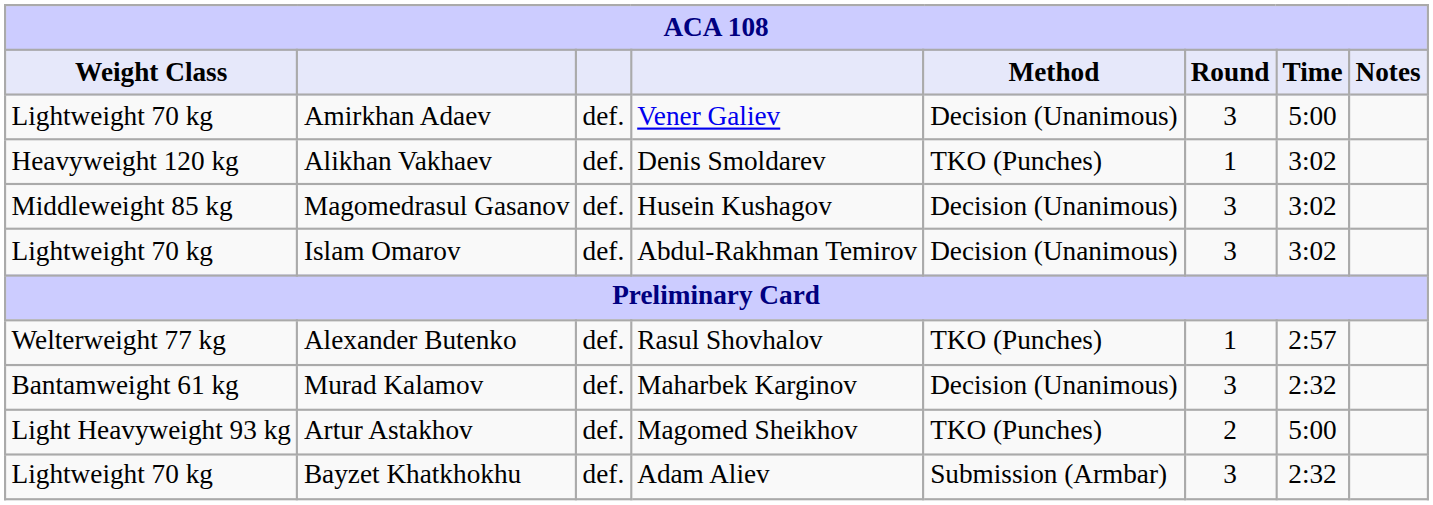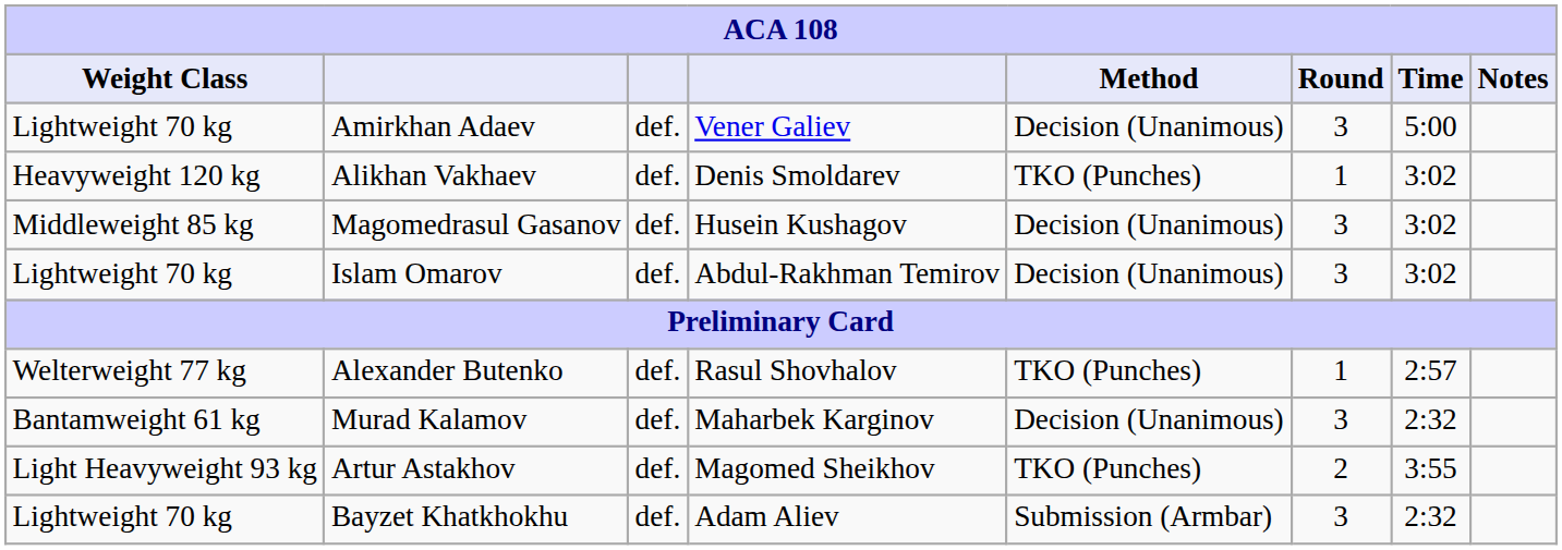 <table class="wikitable" style="font-size: 80%;">
 <tr>
 <th colspan="8" style="background-color: #ccf; color: #000080; text-align: center;"><strong>ACA 108</strong></th>
 </tr>
 <tr>
 <th colspan="1" style="background-color: #E6E8FA; color: #000000; text-align: center;">Weight Class</th>
 <th colspan="1" style="background-color: #E6E8FA; color: #000000; text-align: center;"></th>
 <th colspan="1" style="background-color: #E6E8FA; color: #000000; text-align: center;"></th>
 <th colspan="1" style="background-color: #E6E8FA; color: #000000; text-align: center;"></th>
 <th colspan="1" style="background-color: #E6E8FA; color: #000000; text-align: center;">Method</th>
 <th colspan="1" style="background-color: #E6E8FA; color: #000000; text-align: center;">Round</th>
 <th colspan="1" style="background-color: #E6E8FA; color: #000000; text-align: center;">Time</th>
 <th colspan="1" style="background-color: #E6E8FA; color: #000000; text-align: center;">Notes</th>
 </tr>
 <tr>
 <td>Lightweight 70 kg</td>
 <td> Amirkhan Adaev</td>
 <td>def.</td>
 <td> <a href='#'>Vener Galiev</a></td>
 <td>Decision (Unanimous)</td>
 <td align=center>3</td>
 <td align=center>5:00</td>
 <td></td>
 </tr>
 <tr>
 <td>Heavyweight 120 kg</td>
 <td> Alikhan Vakhaev</td>
 <td>def.</td>
 <td> Denis Smoldarev</td>
 <td>TKO (Punches)</td>
 <td align=center>1</td>
 <td align=center>3:02</td>
 <td></td>
 </tr>
 <tr>
 <td>Middleweight 85 kg</td>
 <td> Magomedrasul Gasanov</td>
 <td>def.</td>
 <td> Husein Kushagov</td>
 <td>Decision (Unanimous)</td>
 <td align=center>3</td>
 <td align=center>3:02</td>
 <td></td>
 </tr>
 <tr>
 <td>Lightweight 70 kg</td>
 <td> Islam Omarov</td>
 <td>def.</td>
 <td> Abdul-Rakhman Temirov</td>
 <td>Decision (Unanimous)</td>
 <td align=center>3</td>
 <td align=center>3:02</td>
 <td></td>
 </tr>
 <tr>
 <th colspan="8" style="background-color: #ccf; color: #000080; text-align: center;"><strong>Preliminary Card</strong></th>
 </tr>
 <tr>
 <td>Welterweight 77 kg</td>
 <td> Alexander Butenko</td>
 <td>def.</td>
 <td> Rasul Shovhalov</td>
 <td>TKO (Punches)</td>
 <td align=center>1</td>
 <td align=center>2:57</td>
 <td></td>
 </tr>
 <tr>
 <td>Bantamweight 61 kg</td>
 <td> Murad Kalamov</td>
 <td>def.</td>
 <td> Maharbek Karginov</td>
 <td>Decision (Unanimous)</td>
 <td align=center>3</td>
 <td align=center>2:32</td>
 <td></td>
 </tr>
 <tr>
 <td>Light Heavyweight 93 kg</td>
 <td> Artur Astakhov</td>
 <td>def.</td>
 <td> Magomed Sheikhov</td>
 <td>TKO (Punches)</td>
 <td align=center>2</td>
-<td align=center>5:00</td>
+<td align=center>3:55</td>
 <td></td>
 </tr>
 <tr>
 <td>Lightweight 70 kg</td>
 <td> Bayzet Khatkhokhu</td>
 <td>def.</td>
 <td> Adam Aliev</td>
 <td>Submission (Armbar)</td>
 <td align=center>3</td>
 <td align=center>2:32</td>
 <td></td>
 </tr>
 </table>
